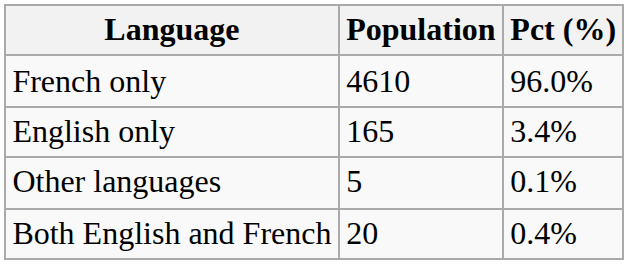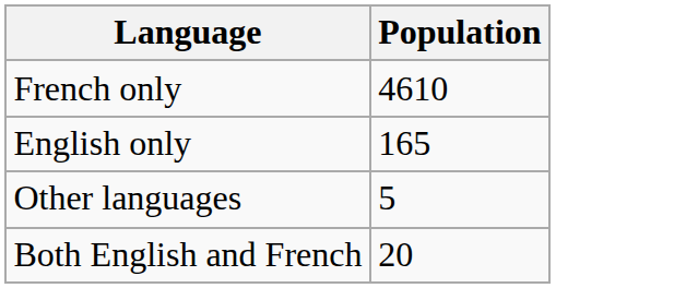 <table class="wikitable">
 <tr>
 <th>Language</th>
 <th>Population</th>
-<th>Pct (%)</th>
 </tr>
 <tr>
 <td>French only</td>
 <td>4610</td>
-<td>96.0%</td>
 </tr>
 <tr>
 <td>English only</td>
 <td>165</td>
-<td>3.4%</td>
 </tr>
 <tr>
 <td>Other languages</td>
 <td>5</td>
-<td>0.1%</td>
 </tr>
 <tr>
 <td>Both English and French</td>
 <td>20</td>
-<td>0.4%</td>
 </tr>
 </table>
